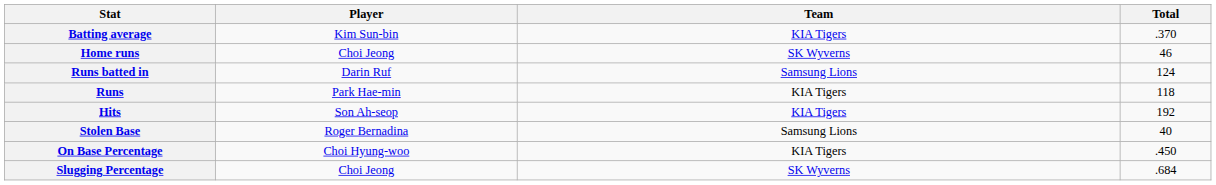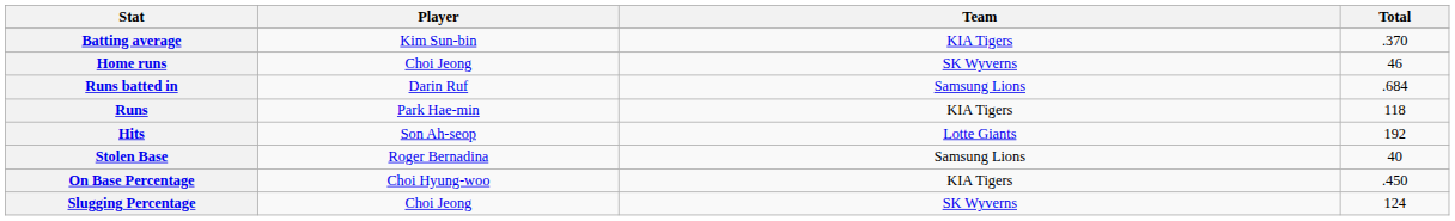 <table class="wikitable" style="text-align:center;">
 <tr>
 <th scope="col" width="7%">Stat</th>
 <th scope="col" width="10%">Player</th>
 <th scope="col" width="20%">Team</th>
 <th scope="col" width="3%">Total</th>
 </tr>
 <tr>
 <th scope="row" style="text-align:center;"><a href='#'>Batting average</a></th>
 <td><a href='#'>Kim Sun-bin</a></td>
 <td><a href='#'>KIA Tigers</a></td>
 <td>.370</td>
 </tr>
 <tr>
 <th scope="row" style="text-align:center;"><a href='#'>Home runs</a></th>
 <td><a href='#'>Choi Jeong</a></td>
 <td><a href='#'>SK Wyverns</a></td>
 <td>46</td>
 </tr>
 <tr>
 <th scope="row" style="text-align:center;"><a href='#'>Runs batted in</a></th>
 <td><a href='#'>Darin Ruf</a></td>
 <td><a href='#'>Samsung Lions</a></td>
-<td>124</td>
+<td>.684</td>
 </tr>
 <tr>
 <th scope="row" style="text-align:center;"><a href='#'>Runs</a></th>
 <td><a href='#'>Park Hae-min</a></td>
 <td>KIA Tigers</td>
 <td>118</td>
 </tr>
 <tr>
 <th scope="row" style="text-align:center;"><a href='#'>Hits</a></th>
 <td><a href='#'>Son Ah-seop</a></td>
-<td><a href='#'>KIA Tigers</a></td>
+<td><a href='#'>Lotte Giants</a></td>
 <td>192</td>
 </tr>
 <tr>
 <th scope="row" style="text-align:center;"><a href='#'>Stolen Base</a></th>
 <td><a href='#'>Roger Bernadina</a></td>
 <td>Samsung Lions</td>
 <td>40</td>
 </tr>
 <tr>
 <th scope="row" style="text-align:center;"><a href='#'>On Base Percentage</a></th>
 <td><a href='#'>Choi Hyung-woo</a></td>
 <td>KIA Tigers</td>
 <td>.450</td>
 </tr>
 <tr>
 <th scope="row" style="text-align:center;"><a href='#'>Slugging Percentage</a></th>
 <td><a href='#'>Choi Jeong</a></td>
 <td><a href='#'>SK Wyverns</a></td>
-<td>.684</td>
+<td>124</td>
 </tr>
 </table>
